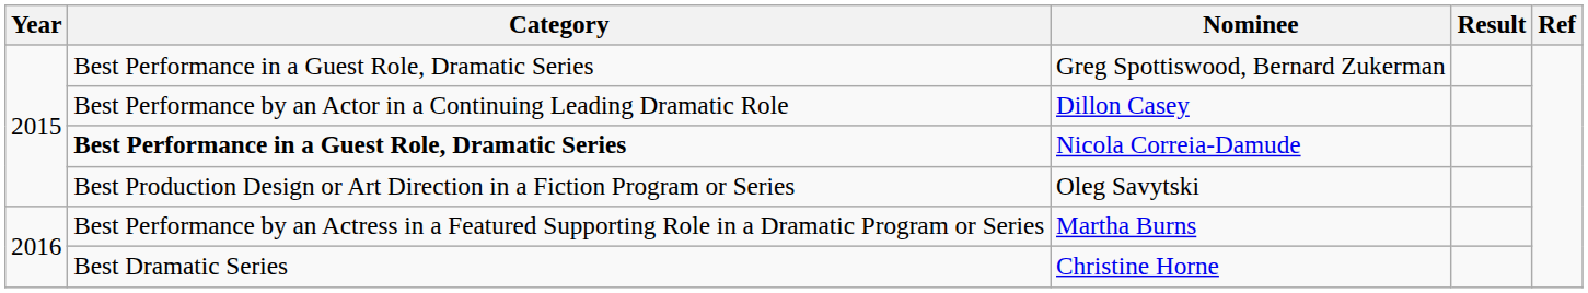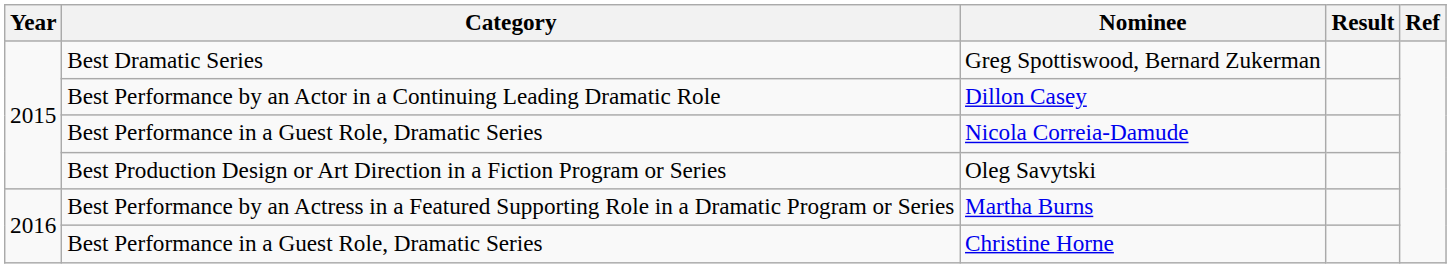 <table class="wikitable">
 <tr>
 <th>Year</th>
 <th>Category</th>
 <th>Nominee</th>
 <th>Result</th>
 <th>Ref</th>
 </tr>
 <tr>
 <td rowspan="4">2015</td>
-<td>Best Performance in a Guest Role, Dramatic Series</td>
+<td>Best Dramatic Series</td>
 <td>Greg Spottiswood, Bernard Zukerman</td>
 <td></td>
 <td rowspan="6"></td>
 </tr>
 <tr>
 <td>Best Performance by an Actor in a Continuing Leading Dramatic Role</td>
 <td><a href='#'>Dillon Casey</a></td>
 <td></td>
 </tr>
 <tr>
-<td><strong>Best Performance in a Guest Role, Dramatic Series</strong></td>
+<td>Best Performance in a Guest Role, Dramatic Series</td>
 <td><a href='#'>Nicola Correia-Damude</a></td>
 <td></td>
 </tr>
 <tr>
 <td>Best Production Design or Art Direction in a Fiction Program or Series</td>
 <td>Oleg Savytski</td>
 <td></td>
 </tr>
 <tr>
 <td rowspan="2">2016</td>
 <td>Best Performance by an Actress in a Featured Supporting Role in a Dramatic Program or Series</td>
 <td><a href='#'>Martha Burns</a></td>
 <td></td>
 </tr>
 <tr>
-<td>Best Dramatic Series</td>
+<td>Best Performance in a Guest Role, Dramatic Series</td>
 <td><a href='#'>Christine Horne</a></td>
 <td></td>
 </tr>
 </table>
